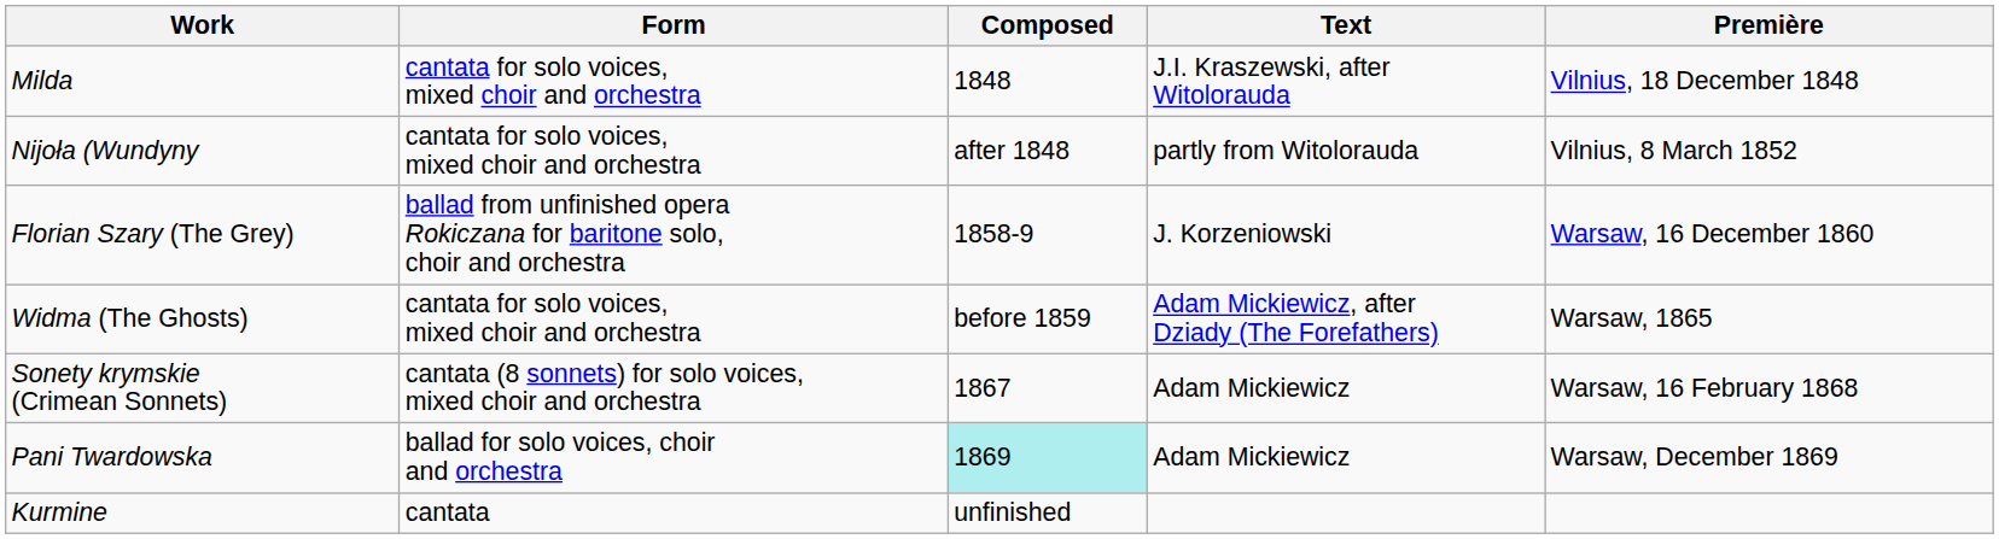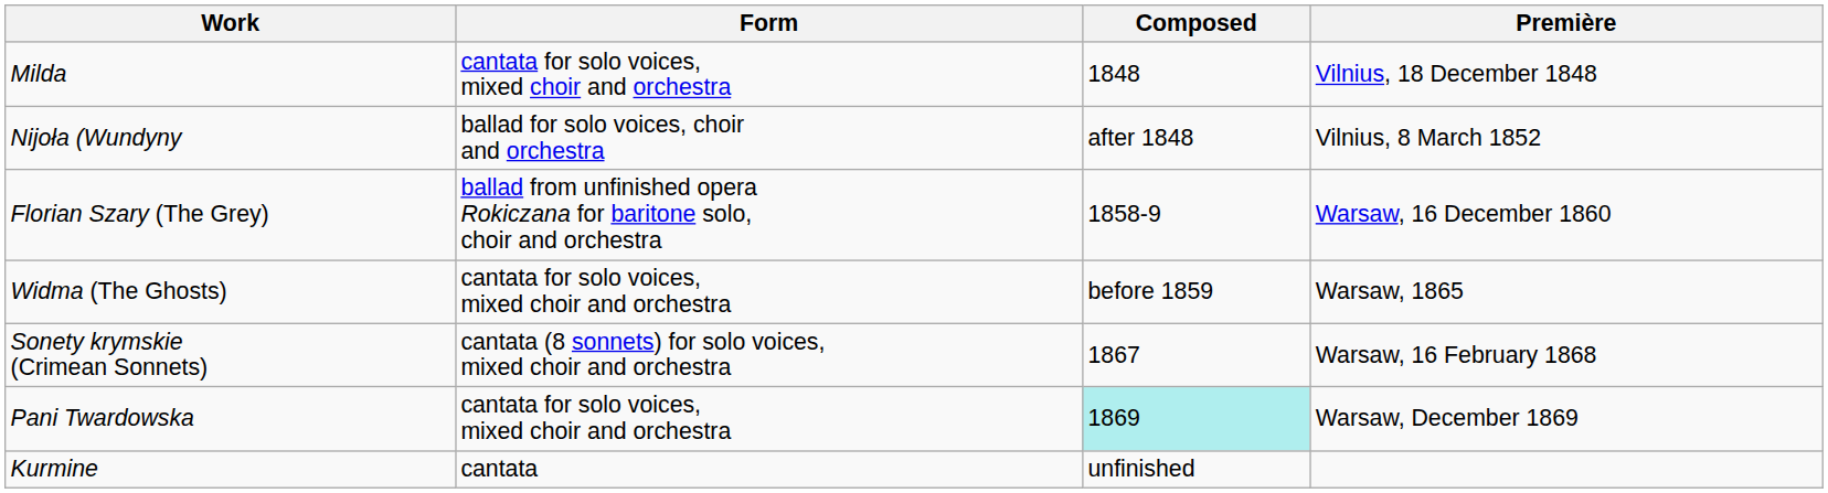 <table class="wikitable" width="98%" border="1">
 <tr>
 <th bgcolor=ececec>Work</th>
 <th bgcolor=ececec>Form</th>
 <th bgcolor=ececec>Composed</th>
-<th bgcolor=ececec>Text</th>
 <th bgcolor=ececec>Première</th>
 </tr>
 <tr>
 <td><em>Milda</em></td>
 <td><a href='#'>cantata</a> for solo voices,<br>mixed <a href='#'>choir</a> and <a href='#'>orchestra</a></td>
 <td>1848</td>
-<td>J.I. Kraszewski, after<br><a href='#'>Witolorauda</a></td>
 <td><a href='#'>Vilnius</a>, 18 December 1848</td>
 </tr>
 <tr>
 <td><em>Nijoła (Wundyny</em></td>
-<td>cantata for solo voices,<br>mixed choir and orchestra</td>
+<td>ballad for solo voices, choir<br>and <a href='#'>orchestra</a></td>
 <td>after 1848</td>
-<td>partly from Witolorauda</td>
 <td>Vilnius, 8 March 1852</td>
 </tr>
 <tr>
 <td><em>Florian Szary</em> (The Grey)</td>
 <td><a href='#'>ballad</a> from unfinished opera<br><em>Rokiczana</em> for <a href='#'>baritone</a> solo,<br>choir and orchestra</td>
 <td>1858-9</td>
-<td>J. Korzeniowski</td>
 <td><a href='#'>Warsaw</a>, 16 December 1860</td>
 </tr>
 <tr>
 <td><em>Widma</em> (The Ghosts)</td>
 <td>cantata for solo voices,<br>mixed choir and orchestra</td>
 <td>before 1859</td>
-<td><a href='#'>Adam Mickiewicz</a>, after<br><a href='#'>Dziady (The Forefathers)</a></td>
 <td>Warsaw, 1865</td>
 </tr>
 <tr>
 <td><em>Sonety krymskie</em><br>(Crimean Sonnets)</td>
 <td>cantata (8 <a href='#'>sonnets</a>) for solo voices,<br>mixed choir and orchestra</td>
 <td>1867</td>
-<td>Adam Mickiewicz</td>
 <td>Warsaw, 16 February 1868</td>
 </tr>
 <tr>
 <td><em>Pani Twardowska</em></td>
-<td>ballad for solo voices, choir<br>and <a href='#'>orchestra</a></td>
+<td>cantata for solo voices,<br>mixed choir and orchestra</td>
 <td style="background: paleturquoise;">1869</td>
-<td>Adam Mickiewicz</td>
 <td>Warsaw, December 1869</td>
 </tr>
 <tr>
 <td><em>Kurmine</em></td>
 <td>cantata</td>
 <td>unfinished</td>
 <td></td>
-<td></td>
 </tr>
 </table>
